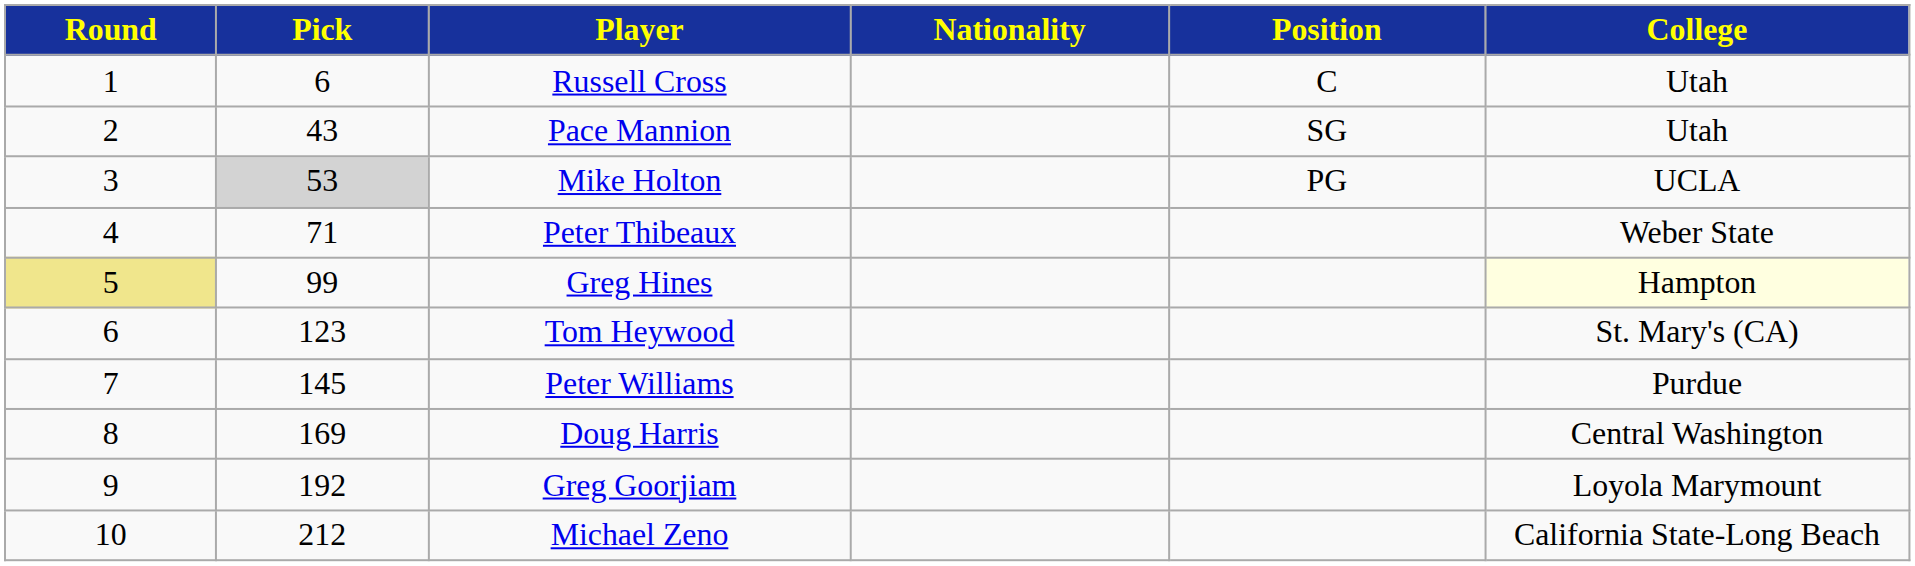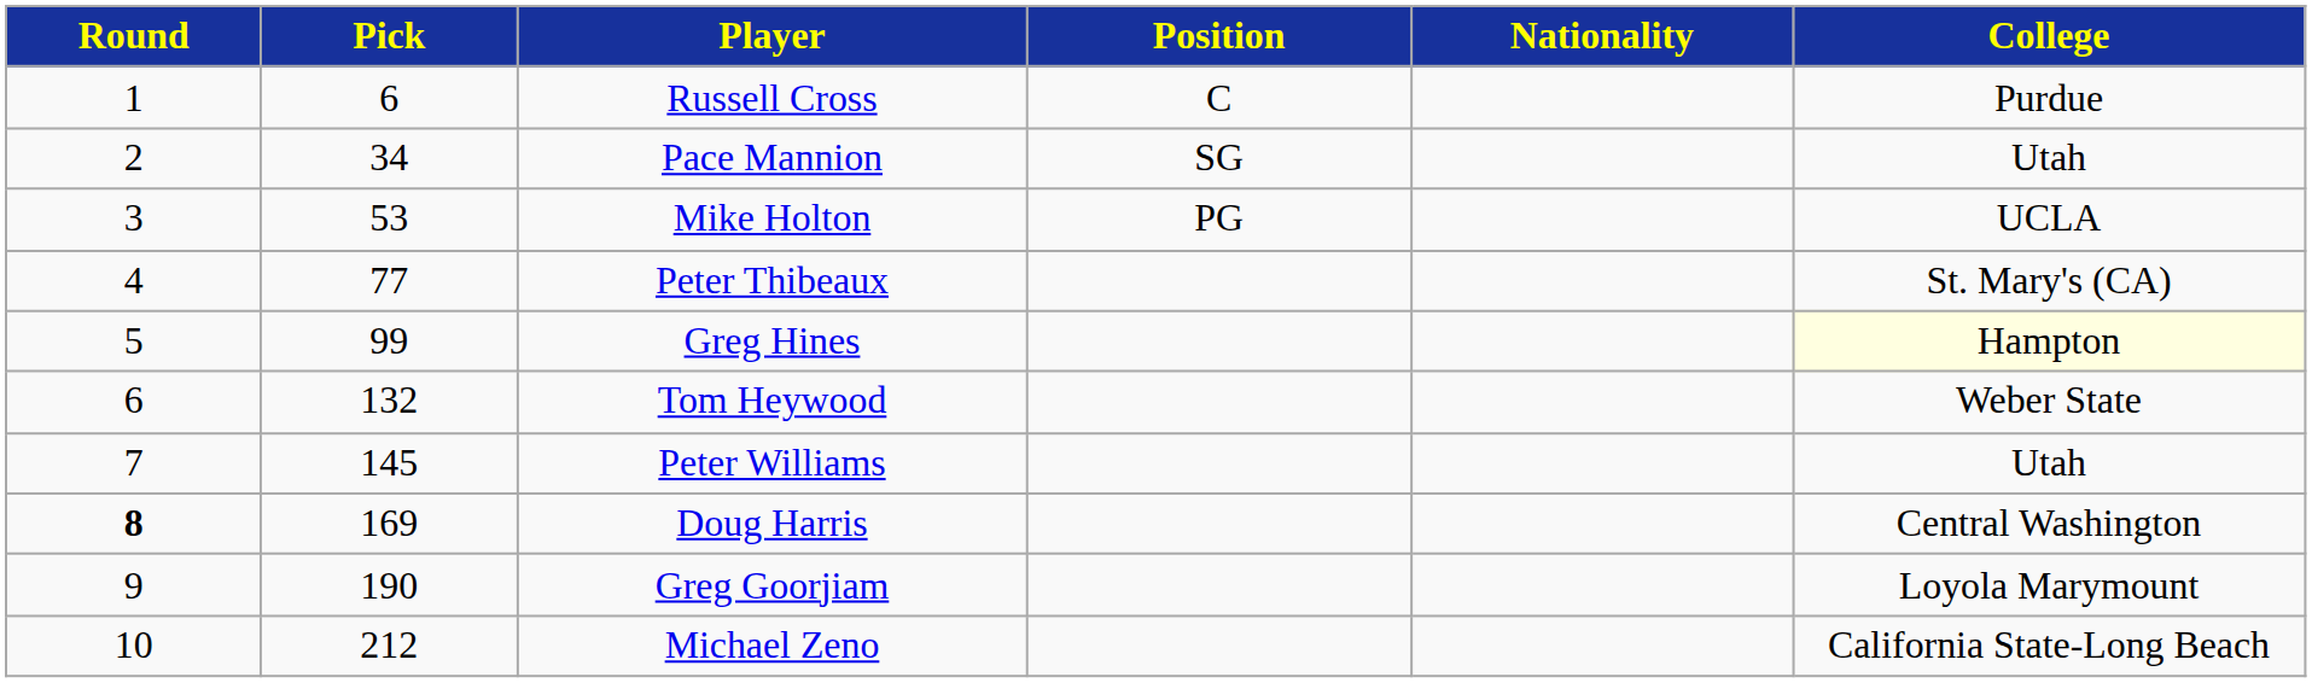 <table class="wikitable sortable sortable">
 <tr>
 <th style="background:#17319c;color:yellow;" width="10%">Round</th>
 <th style="background:#17319c;color:yellow;" width="10%">Pick</th>
 <th style="background:#17319c;color:yellow;" width="20%">Player</th>
+<th style="background:#17319c;color:yellow;" width="15%">Position</th>
 <th style="background:#17319c;color:yellow;" width="15%">Nationality</th>
-<th style="background:#17319c;color:yellow;" width="15%">Position</th>
 <th style="background:#17319c;color:yellow;" width="20%">College</th>
 </tr>
 <tr style="text-align: center">
 <td>1</td>
 <td>6</td>
 <td><a href='#'>Russell Cross</a></td>
+<td>C</td>
 <td></td>
-<td>C</td>
-<td>Utah</td>
+<td>Purdue</td>
 </tr>
 <tr style="text-align: center">
 <td>2</td>
-<td>43</td>
+<td>34</td>
 <td><a href='#'>Pace Mannion</a></td>
+<td>SG</td>
 <td></td>
-<td>SG</td>
 <td>Utah</td>
 </tr>
 <tr style="text-align: center">
 <td>3</td>
-<td style="background: lightgrey;">53</td>
+<td>53</td>
 <td><a href='#'>Mike Holton</a></td>
+<td>PG</td>
 <td></td>
-<td>PG</td>
 <td>UCLA</td>
 </tr>
 <tr style="text-align: center">
 <td>4</td>
-<td>71</td>
+<td>77</td>
 <td><a href='#'>Peter Thibeaux</a></td>
 <td></td>
 <td></td>
-<td>Weber State</td>
+<td>St. Mary's (CA)</td>
 </tr>
 <tr style="text-align: center">
-<td style="background: khaki;">5</td>
+<td>5</td>
 <td>99</td>
 <td><a href='#'>Greg Hines</a></td>
 <td></td>
 <td></td>
 <td style="background: lightyellow;">Hampton</td>
 </tr>
 <tr style="text-align: center">
 <td>6</td>
-<td>123</td>
+<td>132</td>
 <td><a href='#'>Tom Heywood</a></td>
 <td></td>
 <td></td>
-<td>St. Mary's (CA)</td>
+<td>Weber State</td>
 </tr>
 <tr style="text-align: center">
 <td>7</td>
 <td>145</td>
 <td><a href='#'>Peter Williams</a></td>
 <td></td>
 <td></td>
-<td>Purdue</td>
+<td>Utah</td>
 </tr>
 <tr style="text-align: center">
-<td>8</td>
+<td><strong>8</strong></td>
 <td>169</td>
 <td><a href='#'>Doug Harris</a></td>
 <td></td>
 <td></td>
 <td>Central Washington</td>
 </tr>
 <tr style="text-align: center">
 <td>9</td>
-<td>192</td>
+<td>190</td>
 <td><a href='#'>Greg Goorjiam</a></td>
 <td></td>
 <td></td>
 <td>Loyola Marymount</td>
 </tr>
 <tr style="text-align: center">
 <td>10</td>
 <td>212</td>
 <td><a href='#'>Michael Zeno</a></td>
 <td></td>
 <td></td>
 <td>California State-Long Beach</td>
 </tr>
 </table>
